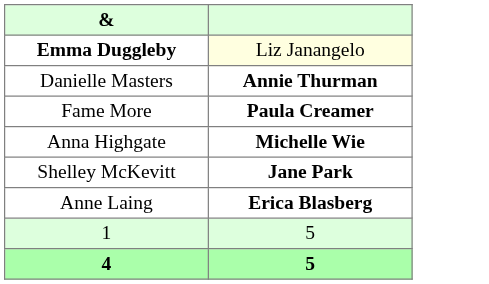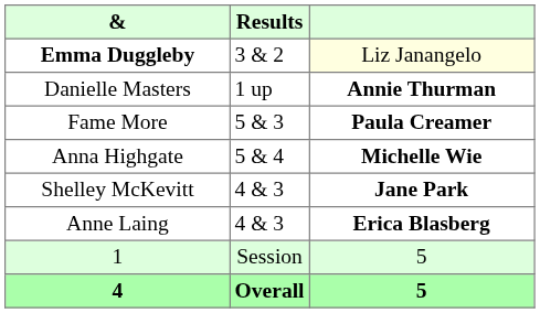 <table border="1" cellpadding="3" style="border-collapse: collapse; text-align:center;">
 <tr style="background:#ddffdd;">
 <th width=160> & </th>
+<th>Results</th>
 <th width=160></th>
 </tr>
 <tr>
 <td><strong>Emma Duggleby</strong></td>
+<td align=left> 3 & 2</td>
 <td style="background: lightyellow;">Liz Janangelo</td>
 </tr>
 <tr>
 <td>Danielle Masters</td>
+<td align=left> 1 up</td>
 <td><strong>Annie Thurman</strong></td>
 </tr>
 <tr>
 <td>Fame More</td>
+<td align=left> 5 & 3</td>
 <td><strong>Paula Creamer</strong></td>
 </tr>
 <tr>
 <td>Anna Highgate</td>
+<td align=left> 5 & 4</td>
 <td><strong>Michelle Wie</strong></td>
 </tr>
 <tr>
 <td>Shelley McKevitt</td>
+<td align=left> 4 & 3</td>
 <td><strong>Jane Park</strong></td>
 </tr>
 <tr>
 <td>Anne Laing</td>
+<td align=left> 4 & 3</td>
 <td><strong>Erica Blasberg</strong></td>
 </tr>
 <tr style="background:#ddffdd;">
 <td>1</td>
+<td>Session</td>
 <td>5</td>
 </tr>
 <tr style="background:#aaffaa;">
 <th>4</th>
+<th>Overall</th>
 <th>5</th>
 </tr>
 </table>
